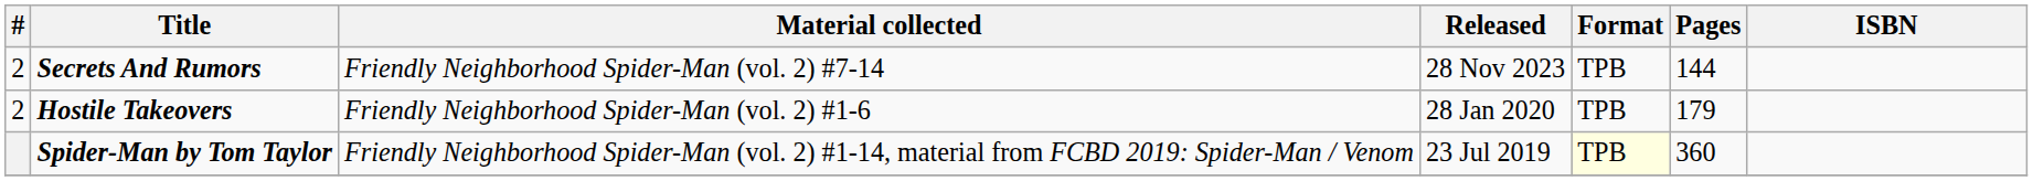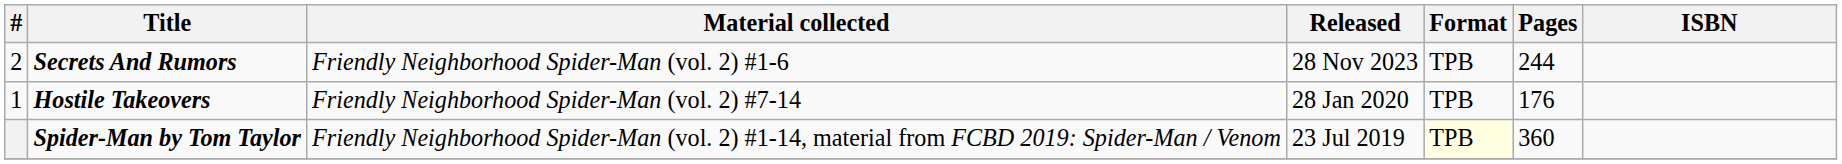 <table class="wikitable sortable">
 <tr>
 <th>#</th>
 <th>Title</th>
 <th>Material collected</th>
 <th>Released</th>
 <th>Format</th>
 <th>Pages</th>
 <th style="width: 10em;">ISBN</th>
 </tr>
 <tr>
 <td>2</td>
 <td><strong><em>Secrets And Rumors</em></strong></td>
-<td><em>Friendly Neighborhood Spider-Man</em> (vol. 2) #7-14</td>
+<td><em>Friendly Neighborhood Spider-Man</em> (vol. 2) #1-6</td>
 <td>28 Nov 2023</td>
 <td>TPB</td>
-<td>144</td>
+<td>244</td>
 <td></td>
 </tr>
 <tr>
-<td>2</td>
+<td>1</td>
 <td><strong><em>Hostile Takeovers</em></strong></td>
-<td><em>Friendly Neighborhood Spider-Man</em> (vol. 2) #1-6</td>
+<td><em>Friendly Neighborhood Spider-Man</em> (vol. 2) #7-14</td>
 <td>28 Jan 2020</td>
 <td>TPB</td>
-<td>179</td>
+<td>176</td>
 <td></td>
 </tr>
 <tr>
 <th style="background-color: light grey;"></th>
 <td><strong><em>Spider-Man by Tom Taylor</em></strong></td>
 <td><em>Friendly Neighborhood Spider-Man</em> (vol. 2) #1-14, material from <em>FCBD 2019: Spider-Man / Venom</em></td>
 <td>23 Jul 2019</td>
 <td style="background: lightyellow;">TPB</td>
 <td>360</td>
 <td></td>
 </tr>
 <tr>
 </tr>
 </table>
